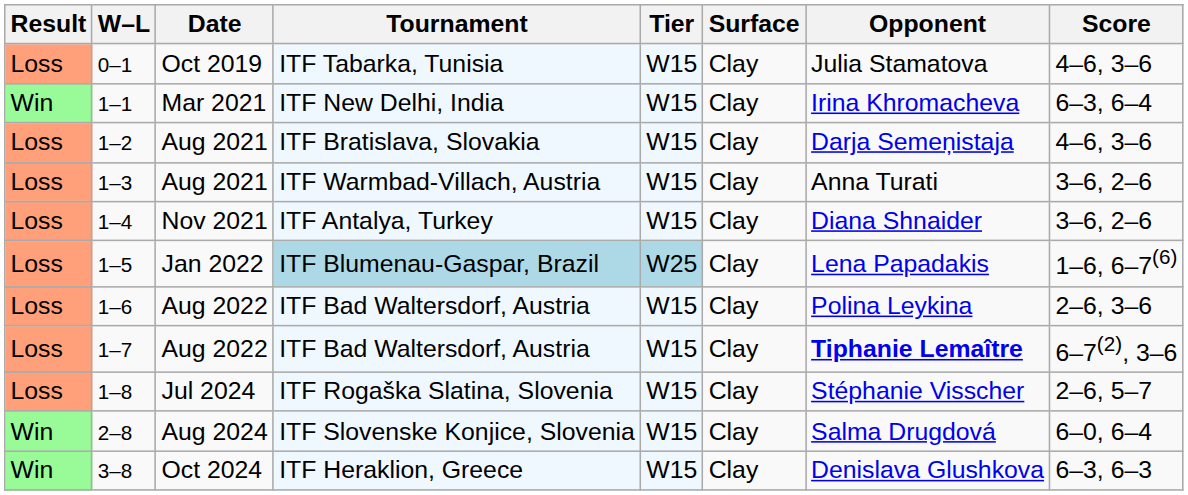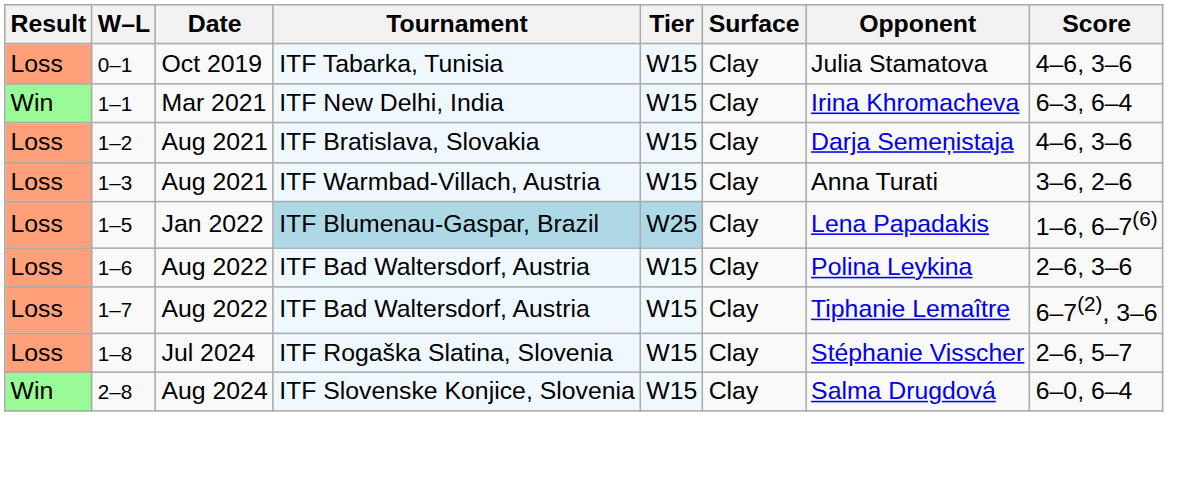 <table class="sortable wikitable">
 <tr>
 <th>Result</th>
 <th class="unsortable">W–L</th>
 <th>Date</th>
 <th>Tournament</th>
 <th>Tier</th>
 <th>Surface</th>
 <th>Opponent</th>
 <th class="unsortable">Score</th>
 </tr>
 <tr>
 <td style="background:#ffa07a">Loss</td>
 <td><small>0–1</small></td>
 <td>Oct 2019</td>
 <td style="background:#f0f8ff;">ITF Tabarka, Tunisia</td>
 <td style="background:#f0f8ff;">W15</td>
 <td>Clay</td>
 <td> Julia Stamatova</td>
 <td>4–6, 3–6</td>
 </tr>
 <tr>
 <td style="background:#98fb98;">Win</td>
 <td><small>1–1</small></td>
 <td>Mar 2021</td>
 <td style="background:#f0f8ff;">ITF New Delhi, India</td>
 <td style="background:#f0f8ff;">W15</td>
 <td>Clay</td>
 <td> <a href='#'>Irina Khromacheva</a></td>
 <td>6–3, 6–4</td>
 </tr>
 <tr>
 <td style="background:#ffa07a">Loss</td>
 <td><small>1–2</small></td>
 <td>Aug 2021</td>
 <td style="background:#f0f8ff;">ITF Bratislava, Slovakia</td>
 <td style="background:#f0f8ff;">W15</td>
 <td>Clay</td>
 <td> <a href='#'>Darja Semeņistaja</a></td>
 <td>4–6, 3–6</td>
 </tr>
 <tr>
 <td style="background:#ffa07a">Loss</td>
 <td><small>1–3</small></td>
 <td>Aug 2021</td>
 <td style="background:#f0f8ff;">ITF Warmbad-Villach, Austria</td>
 <td style="background:#f0f8ff;">W15</td>
 <td>Clay</td>
 <td> Anna Turati</td>
 <td>3–6, 2–6</td>
 </tr>
 <tr>
 <td style="background:#ffa07a">Loss</td>
-<td><small>1–4</small></td>
-<td>Nov 2021</td>
-<td style="background:#f0f8ff;">ITF Antalya, Turkey</td>
-<td style="background:#f0f8ff;">W15</td>
-<td>Clay</td>
-<td> <a href='#'>Diana Shnaider</a></td>
-<td>3–6, 2–6</td>
-</tr>
-<tr>
-<td style="background:#ffa07a">Loss</td>
 <td><small>1–5</small></td>
 <td>Jan 2022</td>
 <td style="background:lightblue;">ITF Blumenau-Gaspar, Brazil</td>
 <td style="background:lightblue;">W25</td>
 <td>Clay</td>
 <td> <a href='#'>Lena Papadakis</a></td>
 <td>1–6, 6–7<sup>(6)</sup></td>
 </tr>
 <tr>
 <td style="background:#ffa07a">Loss</td>
 <td><small>1–6</small></td>
 <td>Aug 2022</td>
 <td style="background:#f0f8ff;">ITF Bad Waltersdorf, Austria</td>
 <td style="background:#f0f8ff;">W15</td>
 <td>Clay</td>
 <td> <a href='#'>Polina Leykina</a></td>
 <td>2–6, 3–6</td>
 </tr>
 <tr>
 <td style="background:#ffa07a">Loss</td>
 <td><small>1–7</small></td>
 <td>Aug 2022</td>
 <td style="background:#f0f8ff;">ITF Bad Waltersdorf, Austria</td>
 <td style="background:#f0f8ff;">W15</td>
 <td>Clay</td>
-<td><strong> <a href='#'>Tiphanie Lemaître</a></strong></td>
+<td> <a href='#'>Tiphanie Lemaître</a></td>
 <td>6–7<sup>(2)</sup>, 3–6</td>
 </tr>
 <tr>
 <td style="background:#ffa07a">Loss</td>
 <td><small>1–8</small></td>
 <td>Jul 2024</td>
 <td style="background:#f0f8ff;">ITF Rogaška Slatina, Slovenia</td>
 <td style="background:#f0f8ff;">W15</td>
 <td>Clay</td>
 <td> <a href='#'>Stéphanie Visscher</a></td>
 <td>2–6, 5–7</td>
 </tr>
 <tr>
 <td style="background:#98fb98;">Win</td>
 <td><small>2–8</small></td>
 <td>Aug 2024</td>
 <td style="background:#f0f8ff;">ITF Slovenske Konjice, Slovenia</td>
 <td style="background:#f0f8ff;">W15</td>
 <td>Clay</td>
 <td> <a href='#'>Salma Drugdová</a></td>
 <td>6–0, 6–4</td>
 </tr>
-<tr>
-<td style="background:#98fb98;">Win</td>
-<td><small>3–8</small></td>
-<td>Oct 2024</td>
-<td style="background:#f0f8ff;">ITF Heraklion, Greece</td>
-<td style="background:#f0f8ff;">W15</td>
-<td>Clay</td>
-<td> <a href='#'>Denislava Glushkova</a></td>
-<td>6–3, 6–3</td>
-</tr>
 </table>
